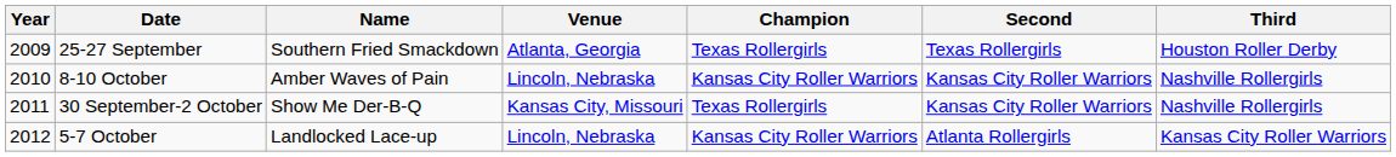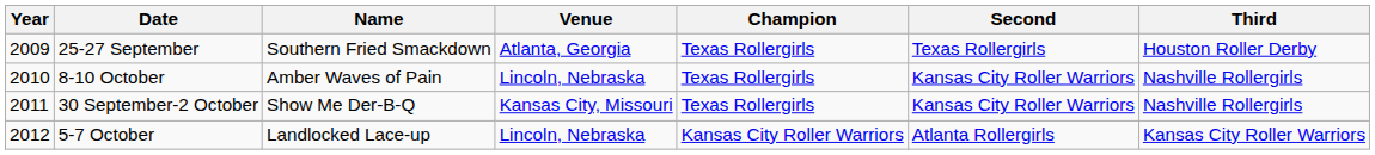 <table class="wikitable sortable">
 <tr>
 <th>Year</th>
 <th>Date</th>
 <th>Name</th>
 <th>Venue</th>
 <th>Champion</th>
 <th>Second</th>
 <th>Third</th>
 </tr>
 <tr>
 <td>2009</td>
 <td>25-27 September</td>
 <td>Southern Fried Smackdown</td>
 <td><a href='#'>Atlanta, Georgia</a></td>
 <td><a href='#'>Texas Rollergirls</a></td>
 <td><a href='#'>Texas Rollergirls</a></td>
 <td><a href='#'>Houston Roller Derby</a></td>
 </tr>
 <tr>
 <td>2010</td>
 <td>8-10 October</td>
 <td>Amber Waves of Pain</td>
 <td><a href='#'>Lincoln, Nebraska</a></td>
-<td><a href='#'>Kansas City Roller Warriors</a></td>
+<td><a href='#'>Texas Rollergirls</a></td>
 <td><a href='#'>Kansas City Roller Warriors</a></td>
 <td><a href='#'>Nashville Rollergirls</a></td>
 </tr>
 <tr>
 <td>2011</td>
 <td>30 September-2 October</td>
 <td>Show Me Der-B-Q</td>
 <td><a href='#'>Kansas City, Missouri</a></td>
 <td><a href='#'>Texas Rollergirls</a></td>
 <td><a href='#'>Kansas City Roller Warriors</a></td>
 <td><a href='#'>Nashville Rollergirls</a></td>
 </tr>
 <tr>
 <td>2012</td>
 <td>5-7 October</td>
 <td>Landlocked Lace-up</td>
 <td><a href='#'>Lincoln, Nebraska</a></td>
 <td><a href='#'>Kansas City Roller Warriors</a></td>
 <td><a href='#'>Atlanta Rollergirls</a></td>
 <td><a href='#'>Kansas City Roller Warriors</a></td>
 </tr>
 </table>
